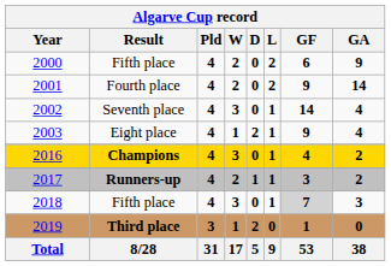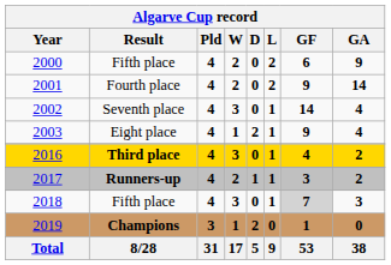 <table class="wikitable" style="text-align:center; ">
 <tr>
 <th colspan="8"> <strong><a href='#'>Algarve Cup</a> record</strong></th>
 </tr>
 <tr>
 <th width="85">Year</th>
 <th width="110">Result</th>
 <th>Pld</th>
 <th>W</th>
 <th>D</th>
 <th>L</th>
 <th width="50">GF</th>
 <th width="50">GA</th>
 </tr>
 <tr>
 <td><a href='#'>2000</a></td>
 <td>Fifth place</td>
 <td><strong>4</strong></td>
 <td><strong>2</strong></td>
 <td><strong>0</strong></td>
 <td><strong>2</strong></td>
 <td><strong>6</strong></td>
 <td><strong>9</strong></td>
 </tr>
 <tr>
 <td><a href='#'>2001</a></td>
 <td>Fourth place</td>
 <td><strong>4</strong></td>
 <td><strong>2</strong></td>
 <td><strong>0</strong></td>
 <td><strong>2</strong></td>
 <td><strong>9</strong></td>
 <td><strong>14</strong></td>
 </tr>
 <tr>
 <td><a href='#'>2002</a></td>
 <td>Seventh place</td>
 <td><strong>4</strong></td>
 <td><strong>3</strong></td>
 <td><strong>0</strong></td>
 <td><strong>1</strong></td>
 <td><strong>14</strong></td>
 <td><strong>4</strong></td>
 </tr>
 <tr>
 <td><a href='#'>2003</a></td>
 <td>Eight place</td>
 <td><strong>4</strong></td>
 <td><strong>1</strong></td>
 <td><strong>2</strong></td>
 <td><strong>1</strong></td>
 <td><strong>9</strong></td>
 <td><strong>4</strong></td>
 </tr>
 <tr>
 </tr>
 <tr style="background:gold;">
 <td><a href='#'>2016</a></td>
-<td><strong>Champions</strong></td>
+<td><strong>Third place</strong></td>
 <td><strong>4</strong></td>
 <td><strong>3</strong></td>
 <td><strong>0</strong></td>
 <td><strong>1</strong></td>
 <td><strong>4</strong></td>
 <td><strong>2</strong></td>
 </tr>
 <tr>
 </tr>
 <tr style="background:silver;">
 <td><a href='#'>2017</a></td>
 <td><strong>Runners-up</strong></td>
 <td><strong>4</strong></td>
 <td><strong>2</strong></td>
 <td><strong>1</strong></td>
 <td><strong>1</strong></td>
 <td><strong>3</strong></td>
 <td><strong>2</strong></td>
 </tr>
 <tr>
 <td><a href='#'>2018</a></td>
 <td>Fifth place</td>
 <td><strong>4</strong></td>
 <td><strong>3</strong></td>
 <td><strong>0</strong></td>
 <td><strong>1</strong></td>
 <td style="background: lightgrey;"><strong>7</strong></td>
 <td><strong>3</strong></td>
 </tr>
 <tr style="background:#c96;">
 <td><a href='#'>2019</a></td>
-<td><strong>Third place</strong></td>
+<td><strong>Champions</strong></td>
 <td><strong>3</strong></td>
 <td><strong>1</strong></td>
 <td><strong>2</strong></td>
 <td><strong>0</strong></td>
 <td><strong>1</strong></td>
 <td><strong>0</strong></td>
 </tr>
 <tr class="sortbottom" style="font-weight:bold;">
 <th><a href='#'>Total</a></th>
 <th>8/28</th>
 <th>31</th>
 <th>17</th>
 <th>5</th>
 <th>9</th>
 <th>53</th>
 <th>38</th>
 </tr>
 </table>
